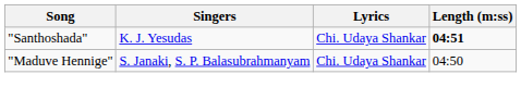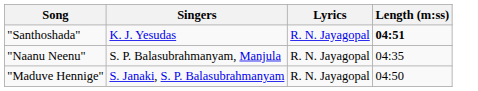 <table class="wikitable" style="font-size:95%;">
 <tr>
 <th>Song</th>
 <th>Singers</th>
 <th>Lyrics</th>
 <th>Length (m:ss)</th>
 </tr>
 <tr>
 <td>"Santhoshada"</td>
 <td><a href='#'>K. J. Yesudas</a></td>
-<td><a href='#'>Chi. Udaya Shankar</a></td>
+<td><a href='#'>R. N. Jayagopal</a></td>
 <td><strong>04:51</strong></td>
+</tr>
+<tr>
+<td>"Naanu Neenu"</td>
+<td>S. P. Balasubrahmanyam, <a href='#'>Manjula</a></td>
+<td>R. N. Jayagopal</td>
+<td>04:35</td>
 </tr>
 <tr>
 <td>"Maduve Hennige"</td>
 <td><a href='#'>S. Janaki</a>, <a href='#'>S. P. Balasubrahmanyam</a></td>
-<td><a href='#'>Chi. Udaya Shankar</a></td>
+<td>R. N. Jayagopal</td>
 <td>04:50</td>
 </tr>
 </table>
